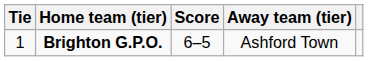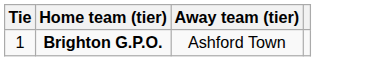 <table class="wikitable" style="text-align:center; font-size:85%">
 <tr>
 <th>Tie</th>
 <th>Home team (tier)</th>
-<th>Score</th>
 <th>Away team (tier)</th>
 <th></th>
 </tr>
 <tr>
 <td align="center">1</td>
 <td><strong>Brighton G.P.O.</strong></td>
-<td align="center">6–5</td>
 <td>Ashford Town</td>
 <td></td>
 </tr>
 </table>
